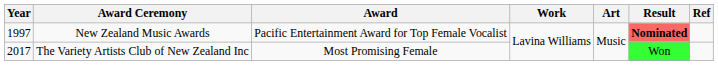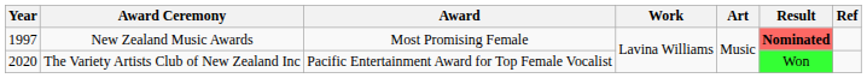 <table class="wikitable">
 <tr>
 <th style="text-align: center;">Year</th>
 <th style="text-align: center;">Award Ceremony</th>
 <th style="text-align: center;">Award</th>
 <th style="text-align: center;">Work</th>
 <th style="text-align: center;">Art</th>
 <th style="text-align: center;">Result</th>
 <th style="text-align: center;">Ref</th>
 </tr>
 <tr>
 <td style="text-align: center;">1997</td>
 <td style="text-align: center;">New Zealand Music Awards</td>
-<td style="text-align: center;">Pacific Entertainment Award for Top Female Vocalist</td>
+<td style="text-align: center;">Most Promising Female</td>
 <td style="text-align: center;" rowspan="2">Lavina Williams</td>
 <td style="text-align: center;" rowspan="2">Music</td>
 <td style="text-align: center; background-color:#fd6864;"><strong>Nominated</strong></td>
 <td style="text-align: center;"></td>
 </tr>
 <tr>
-<td style="text-align: center;">2017</td>
+<td style="text-align: center;">2020</td>
 <td style="text-align: center;">The Variety Artists Club of New Zealand Inc</td>
-<td style="text-align: center;">Most Promising Female</td>
+<td style="text-align: center;">Pacific Entertainment Award for Top Female Vocalist</td>
 <td style="text-align: center; background-color:#34ff34;">Won</td>
 <td style="text-align: center;"></td>
 </tr>
 </table>
